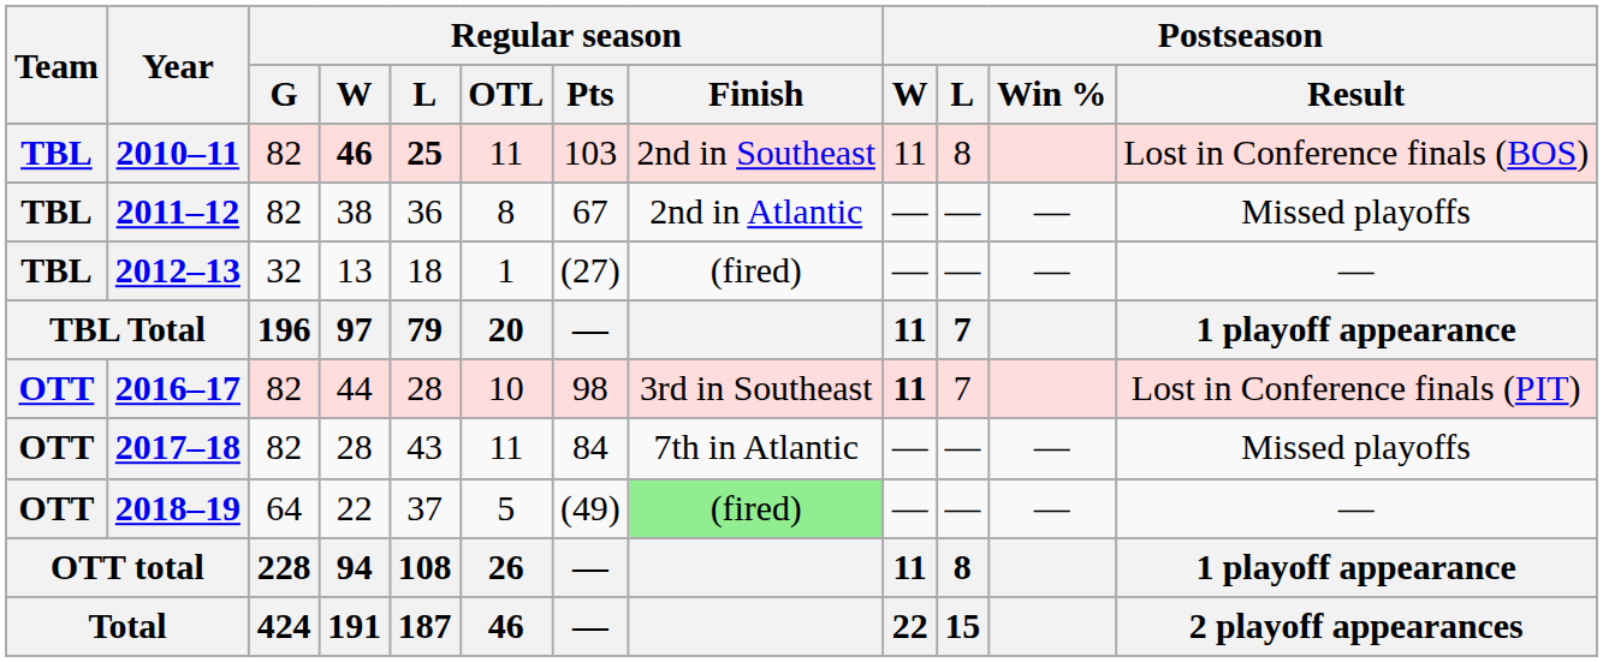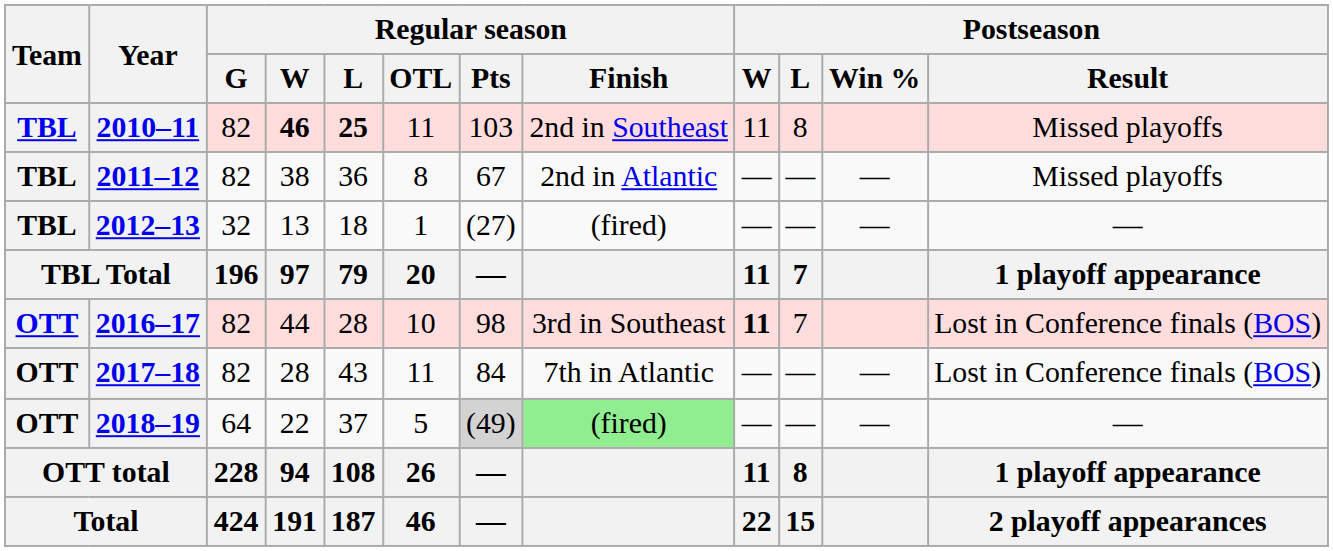 <table class="wikitable" style="font-size: 95%; text-align:center;">
 <tr>
 <th rowspan="2">Team</th>
 <th rowspan="2">Year</th>
 <th colspan="6">Regular season</th>
 <th colspan="4">Postseason</th>
 </tr>
 <tr>
 <th>G</th>
 <th>W</th>
 <th>L</th>
 <th>OTL</th>
 <th>Pts</th>
 <th>Finish</th>
 <th>W</th>
 <th>L</th>
 <th>Win %</th>
 <th>Result</th>
 </tr>
 <tr style="background:#fdd;">
 <th><a href='#'>TBL</a></th>
 <th><a href='#'>2010–11</a></th>
 <td>82</td>
 <td><strong>46</strong></td>
 <td><strong>25</strong></td>
 <td>11</td>
 <td>103</td>
 <td>2nd in <a href='#'>Southeast</a></td>
 <td>11</td>
 <td>8</td>
 <td></td>
-<td>Lost in Conference finals (<a href='#'>BOS</a>)</td>
+<td>Missed playoffs</td>
 </tr>
 <tr>
 <th>TBL</th>
 <th><a href='#'>2011–12</a></th>
 <td>82</td>
 <td>38</td>
 <td>36</td>
 <td>8</td>
 <td>67</td>
 <td>2nd in <a href='#'>Atlantic</a></td>
 <td>—</td>
 <td>—</td>
 <td>—</td>
 <td>Missed playoffs</td>
 </tr>
 <tr>
 <th>TBL</th>
 <th><a href='#'>2012–13</a></th>
 <td>32</td>
 <td>13</td>
 <td>18</td>
 <td>1</td>
 <td>(27)</td>
 <td>(fired)</td>
 <td>—</td>
 <td>—</td>
 <td>—</td>
 <td>—</td>
 </tr>
 <tr>
 <th colspan="2">TBL Total</th>
 <th>196</th>
 <th>97</th>
 <th>79</th>
 <th>20</th>
 <th>—</th>
 <th></th>
 <th>11</th>
 <th>7</th>
 <th></th>
 <th>1 playoff appearance</th>
 </tr>
 <tr style="background:#fdd;">
 <th><a href='#'>OTT</a></th>
 <th><a href='#'>2016–17</a></th>
 <td>82</td>
 <td>44</td>
 <td>28</td>
 <td>10</td>
 <td>98</td>
 <td>3rd in Southeast</td>
 <td><strong>11</strong></td>
 <td>7</td>
 <td></td>
-<td>Lost in Conference finals (<a href='#'>PIT</a>)</td>
+<td>Lost in Conference finals (<a href='#'>BOS</a>)</td>
 </tr>
 <tr>
 <th>OTT</th>
 <th><a href='#'>2017–18</a></th>
 <td>82</td>
 <td>28</td>
 <td>43</td>
 <td>11</td>
 <td>84</td>
 <td>7th in Atlantic</td>
 <td>—</td>
 <td>—</td>
 <td>—</td>
-<td>Missed playoffs</td>
+<td>Lost in Conference finals (<a href='#'>BOS</a>)</td>
 </tr>
 <tr>
 <th>OTT</th>
 <th><a href='#'>2018–19</a></th>
 <td>64</td>
 <td>22</td>
 <td>37</td>
 <td>5</td>
-<td>(49)</td>
+<td style="background: lightgrey;">(49)</td>
 <td style="background: lightgreen;">(fired)</td>
 <td>—</td>
 <td>—</td>
 <td>—</td>
 <td>—</td>
 </tr>
 <tr>
 <th colspan="2">OTT total</th>
 <th>228</th>
 <th>94</th>
 <th>108</th>
 <th>26</th>
 <th>—</th>
 <th></th>
 <th>11</th>
 <th>8</th>
 <th></th>
 <th>1 playoff appearance</th>
 </tr>
 <tr>
 <th colspan="2">Total</th>
 <th>424</th>
 <th>191</th>
 <th>187</th>
 <th>46</th>
 <th>—</th>
 <th></th>
 <th>22</th>
 <th>15</th>
 <th></th>
 <th>2 playoff appearances</th>
 </tr>
 </table>
